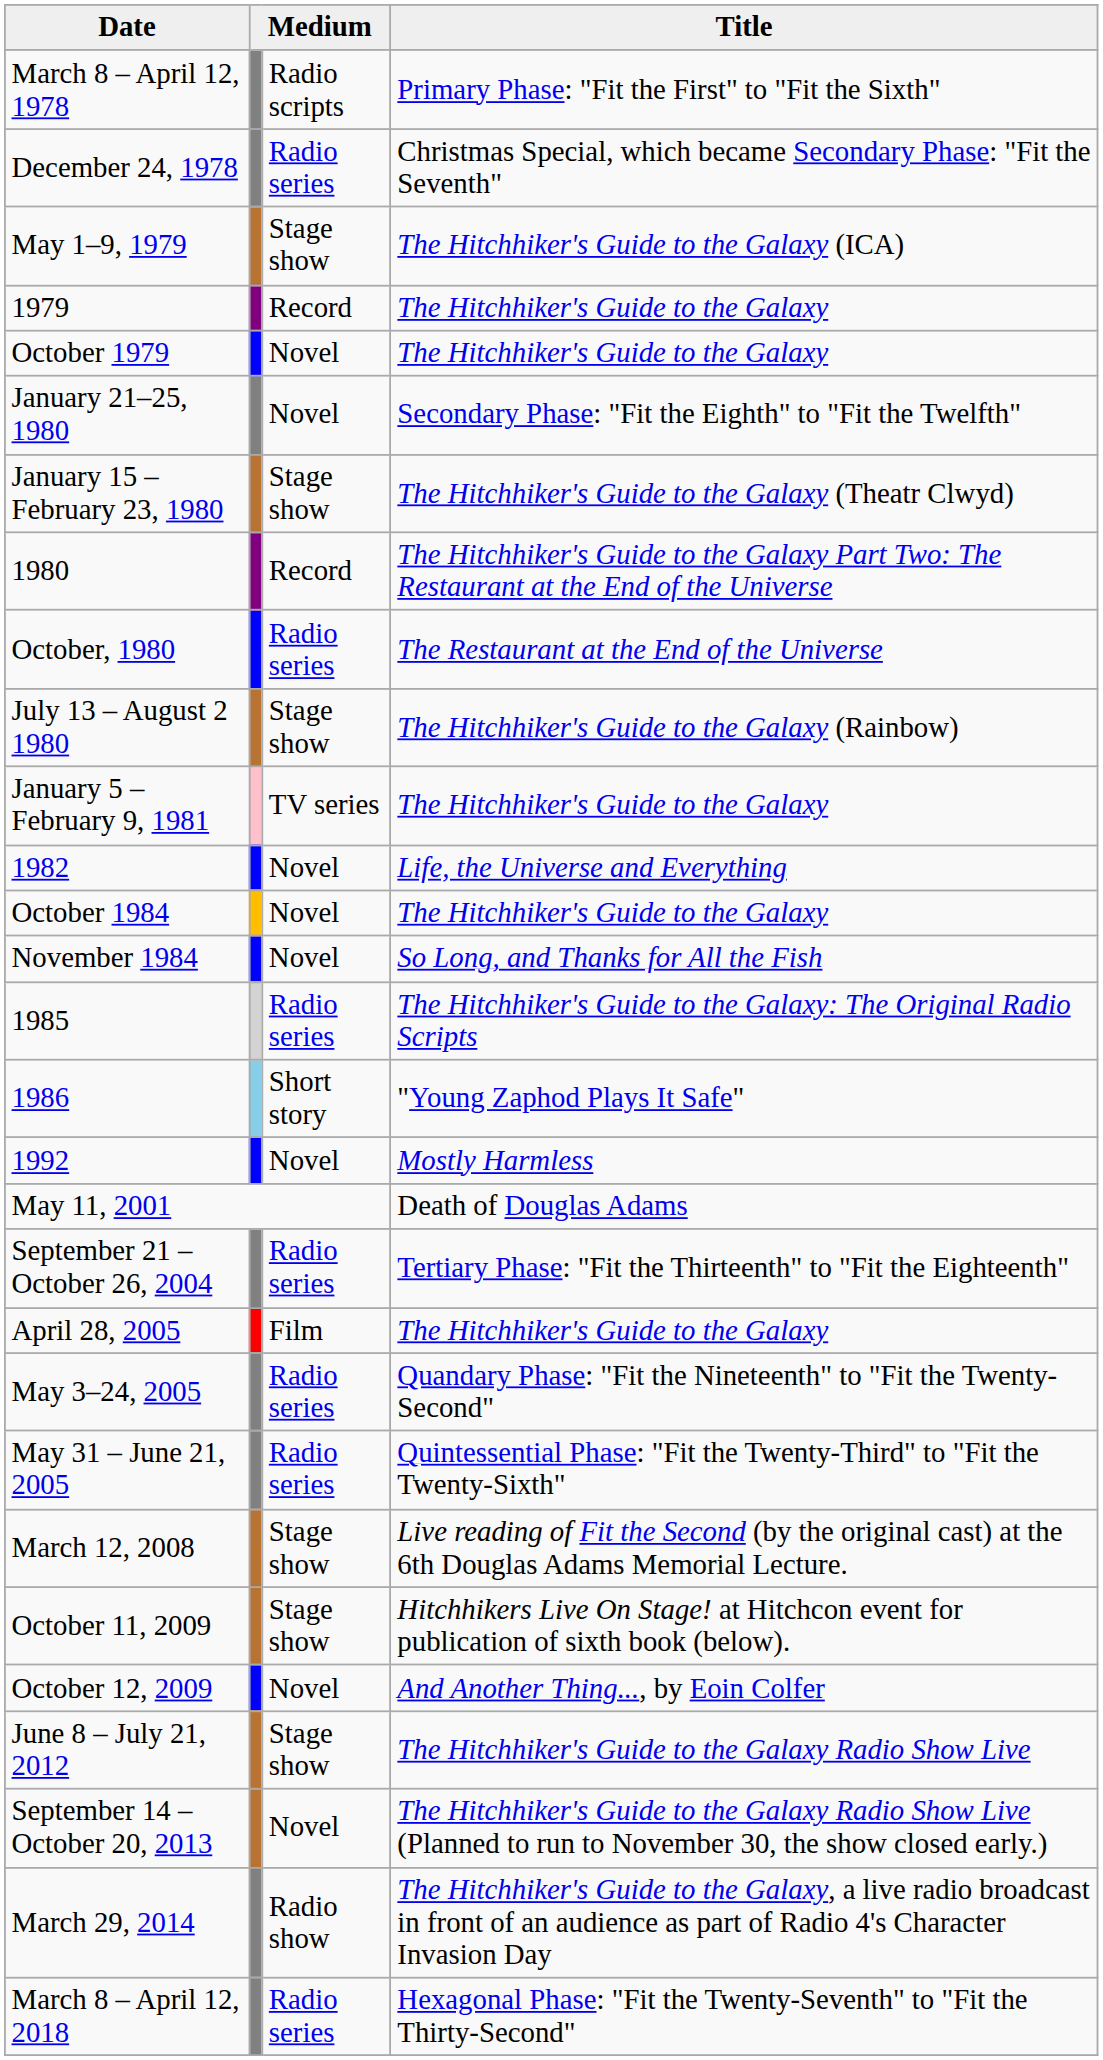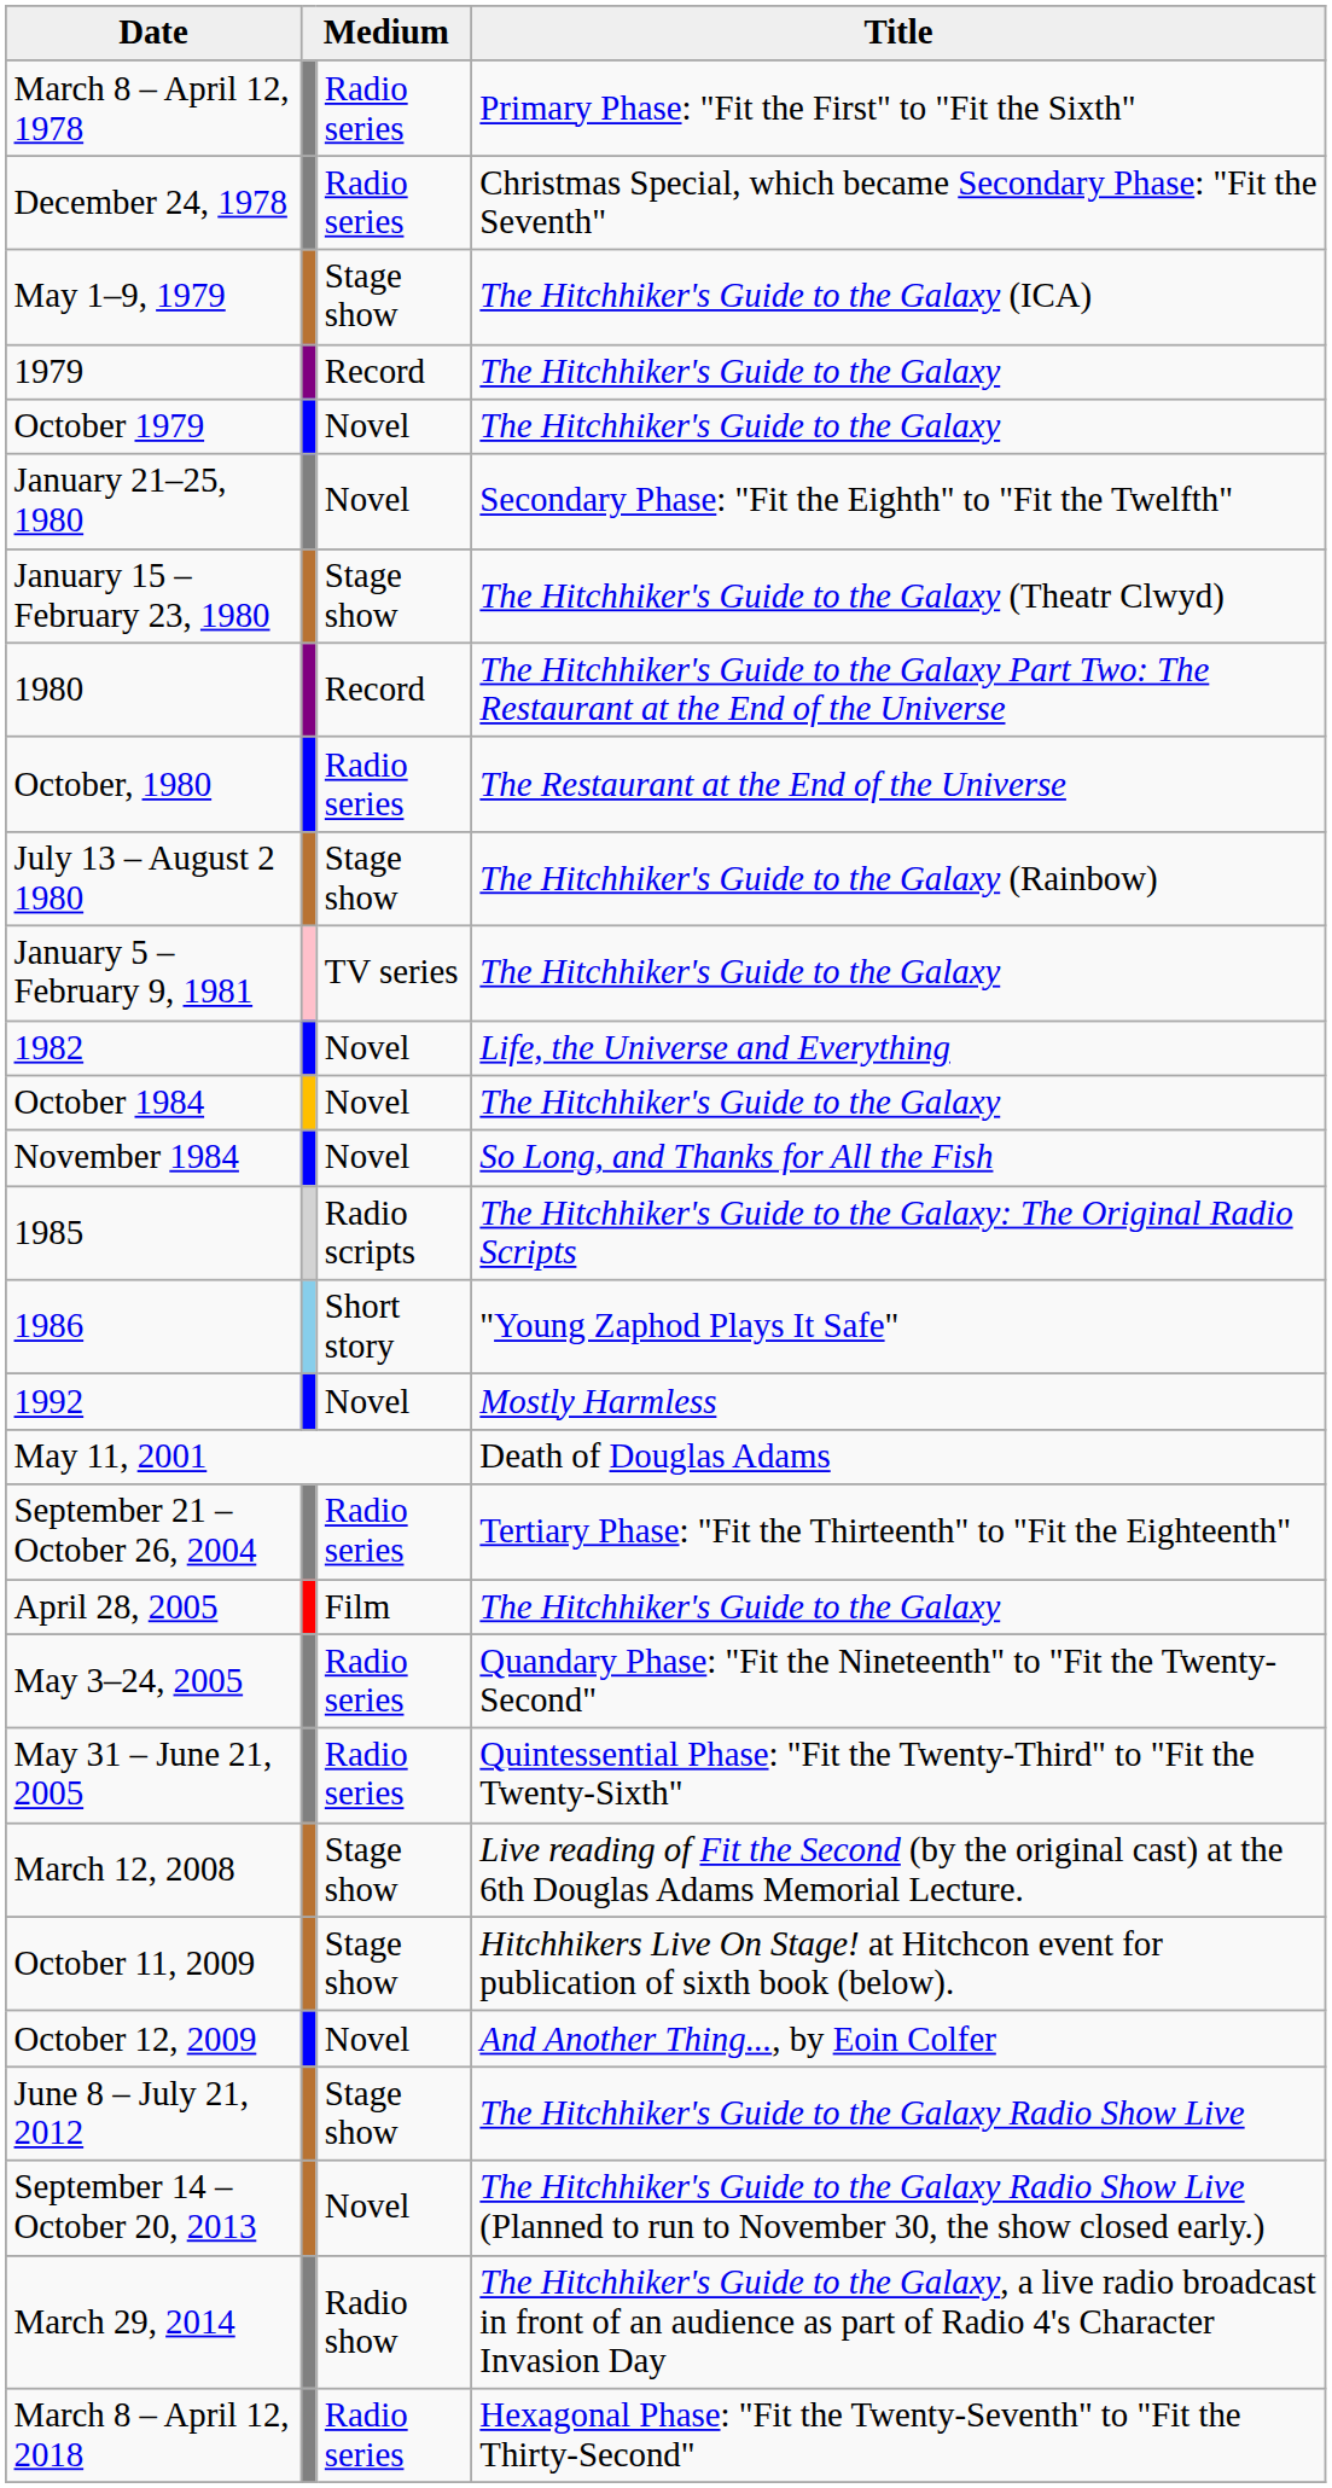 <table class="wikitable">
 <tr>
 <th style="background: #efefef">Date</th>
 <th style="background: #efefef" colspan="2">Medium</th>
 <th style="background: #efefef">Title</th>
 </tr>
 <tr>
 <td>March 8 – April 12, <a href='#'>1978</a></td>
 <td bgcolor="grey" height="10px"></td>
-<td>Radio scripts</td>
+<td><a href='#'>Radio series</a></td>
 <td><a href='#'>Primary Phase</a>: "Fit the First" to "Fit the Sixth"</td>
 </tr>
 <tr>
 <td>December 24, <a href='#'>1978</a></td>
 <td bgcolor="grey" height="10px"></td>
 <td><a href='#'>Radio series</a></td>
 <td>Christmas Special, which became <a href='#'>Secondary Phase</a>: "Fit the Seventh"</td>
 </tr>
 <tr>
 <td>May 1–9, <a href='#'>1979</a></td>
 <td bgcolor="#B87333" height="10px"></td>
 <td>Stage show</td>
 <td><em><a href='#'>The Hitchhiker's Guide to the Galaxy</a></em> (ICA)</td>
 </tr>
 <tr>
 <td>1979</td>
 <td bgcolor="purple" height="10px"></td>
 <td>Record</td>
 <td><em><a href='#'>The Hitchhiker's Guide to the Galaxy</a></em></td>
 </tr>
 <tr>
 <td>October <a href='#'>1979</a></td>
 <td bgcolor="blue" height="10px"></td>
 <td>Novel</td>
 <td><em><a href='#'>The Hitchhiker's Guide to the Galaxy</a></em></td>
 </tr>
 <tr>
 <td>January 21–25, <a href='#'>1980</a></td>
 <td bgcolor="grey" height="10px"></td>
 <td>Novel</td>
 <td><a href='#'>Secondary Phase</a>: "Fit the Eighth" to "Fit the Twelfth"</td>
 </tr>
 <tr>
 <td>January 15 – February 23, <a href='#'>1980</a></td>
 <td bgcolor="#B87333" height="10px"></td>
 <td>Stage show</td>
 <td><em><a href='#'>The Hitchhiker's Guide to the Galaxy</a></em> (Theatr Clwyd)</td>
 </tr>
 <tr>
 <td>1980</td>
 <td bgcolor="purple" height="10px"></td>
 <td>Record</td>
 <td><em><a href='#'>The Hitchhiker's Guide to the Galaxy Part Two: The Restaurant at the End of the Universe</a></em></td>
 </tr>
 <tr>
 <td>October, <a href='#'>1980</a></td>
 <td bgcolor="blue" height="10px"></td>
 <td><a href='#'>Radio series</a></td>
 <td><em><a href='#'>The Restaurant at the End of the Universe</a></em></td>
 </tr>
 <tr>
 <td>July 13 – August 2 <a href='#'>1980</a></td>
 <td bgcolor="#B87333" height="10px"></td>
 <td>Stage show</td>
 <td><em><a href='#'>The Hitchhiker's Guide to the Galaxy</a></em> (Rainbow)</td>
 </tr>
 <tr>
 <td>January 5 – February 9, <a href='#'>1981</a></td>
 <td bgcolor="pink" height="10px"></td>
 <td>TV series</td>
 <td><em><a href='#'>The Hitchhiker's Guide to the Galaxy</a></em></td>
 </tr>
 <tr>
 <td><a href='#'>1982</a></td>
 <td bgcolor="blue" height="10px"></td>
 <td>Novel</td>
 <td><em><a href='#'>Life, the Universe and Everything</a></em></td>
 </tr>
 <tr>
 <td>October <a href='#'>1984</a></td>
 <td bgcolor="#FFBF00" height="10px"></td>
 <td>Novel</td>
 <td><em><a href='#'>The Hitchhiker's Guide to the Galaxy</a></em></td>
 </tr>
 <tr>
 <td>November <a href='#'>1984</a></td>
 <td bgcolor="blue" height="10px"></td>
 <td>Novel</td>
 <td><em><a href='#'>So Long, and Thanks for All the Fish</a></em></td>
 </tr>
 <tr>
 <td>1985</td>
 <td bgcolor="lightgray" height="10px"></td>
-<td><a href='#'>Radio series</a></td>
+<td>Radio scripts</td>
 <td><em><a href='#'>The Hitchhiker's Guide to the Galaxy: The Original Radio Scripts</a></em></td>
 </tr>
 <tr style="background:;">
 <td><a href='#'>1986</a></td>
 <td bgcolor="#87CEEB" height="10px"></td>
 <td>Short story</td>
 <td>"<a href='#'>Young Zaphod Plays It Safe</a>"</td>
 </tr>
 <tr>
 <td><a href='#'>1992</a></td>
 <td bgcolor="blue" height="10px"></td>
 <td>Novel</td>
 <td><em><a href='#'>Mostly Harmless</a></em></td>
 </tr>
 <tr>
 <td colspan="3">May 11, <a href='#'>2001</a></td>
 <td>Death of <a href='#'>Douglas Adams</a></td>
 </tr>
 <tr>
 <td>September 21 – October 26, <a href='#'>2004</a></td>
 <td bgcolor="grey" height="10px"></td>
 <td><a href='#'>Radio series</a></td>
 <td><a href='#'>Tertiary Phase</a>: "Fit the Thirteenth" to "Fit the Eighteenth"</td>
 </tr>
 <tr>
 <td>April 28, <a href='#'>2005</a></td>
 <td bgcolor="red" height="10px"></td>
 <td>Film</td>
 <td><em><a href='#'>The Hitchhiker's Guide to the Galaxy</a></em></td>
 </tr>
 <tr>
 <td>May 3–24, <a href='#'>2005</a></td>
 <td bgcolor="grey" height="10px"></td>
 <td><a href='#'>Radio series</a></td>
 <td><a href='#'>Quandary Phase</a>: "Fit the Nineteenth" to "Fit the Twenty-Second"</td>
 </tr>
 <tr>
 <td>May 31 – June 21, <a href='#'>2005</a></td>
 <td bgcolor="grey" height="10px"></td>
 <td><a href='#'>Radio series</a></td>
 <td><a href='#'>Quintessential Phase</a>: "Fit the Twenty-Third" to "Fit the Twenty-Sixth"</td>
 </tr>
 <tr>
 <td>March 12, 2008</td>
 <td bgcolor="#B87333" height="10px"></td>
 <td>Stage show</td>
 <td><em>Live reading of <a href='#'>Fit the Second</a></em> (by the original cast) at the 6th Douglas Adams Memorial Lecture.</td>
 </tr>
 <tr>
 <td>October 11, 2009</td>
 <td bgcolor="#B87333" height="10px"></td>
 <td>Stage show</td>
 <td><em>Hitchhikers Live On Stage!</em> at Hitchcon event for publication of sixth book (below).</td>
 </tr>
 <tr>
 <td>October 12, <a href='#'>2009</a></td>
 <td bgcolor="blue" height="10px"></td>
 <td>Novel</td>
 <td><em><a href='#'>And Another Thing...</a></em>, by <a href='#'>Eoin Colfer</a></td>
 </tr>
 <tr>
 <td>June 8 – July 21, <a href='#'>2012</a></td>
 <td bgcolor="#B87333" height="10px"></td>
 <td>Stage show</td>
 <td><em><a href='#'>The Hitchhiker's Guide to the Galaxy Radio Show Live</a></em></td>
 </tr>
 <tr>
 <td>September 14 – October 20, <a href='#'>2013</a></td>
 <td bgcolor="#B87333" height="10px"></td>
 <td>Novel</td>
 <td><em><a href='#'>The Hitchhiker's Guide to the Galaxy Radio Show Live</a></em> (Planned to run to November 30, the show closed early.)</td>
 </tr>
 <tr>
 <td>March 29, <a href='#'>2014</a></td>
 <td bgcolor="grey" height="10px"></td>
 <td>Radio show</td>
 <td><em><a href='#'>The Hitchhiker's Guide to the Galaxy</a></em>, a live radio broadcast in front of an audience as part of Radio 4's Character Invasion Day</td>
 </tr>
 <tr>
 <td>March 8 – April 12, <a href='#'>2018</a></td>
 <td bgcolor="grey" height="10px"></td>
 <td><a href='#'>Radio series</a></td>
 <td><a href='#'>Hexagonal Phase</a>: "Fit the Twenty-Seventh" to "Fit the Thirty-Second"</td>
 </tr>
 </table>
